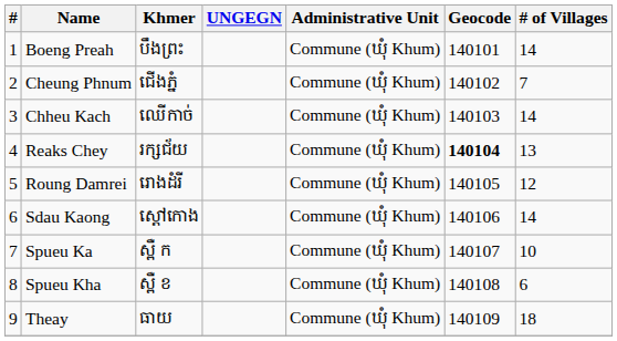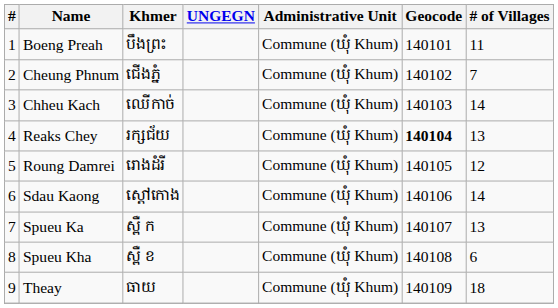 <table class="wikitable sortable">
 <tr>
 <th>#</th>
 <th>Name</th>
 <th>Khmer</th>
 <th><a href='#'>UNGEGN</a></th>
 <th>Administrative Unit</th>
 <th>Geocode</th>
 <th># of Villages</th>
 </tr>
 <tr>
 <td>1</td>
 <td>Boeng Preah</td>
 <td>បឹងព្រះ</td>
 <td></td>
 <td>Commune (ឃុំ Khum)</td>
 <td>140101</td>
-<td>14</td>
+<td>11</td>
 </tr>
 <tr>
 <td>2</td>
 <td>Cheung Phnum</td>
 <td>ជើងភ្នំ</td>
 <td></td>
 <td>Commune (ឃុំ Khum)</td>
 <td>140102</td>
 <td>7</td>
 </tr>
 <tr>
 <td>3</td>
 <td>Chheu Kach</td>
 <td>ឈើកាច់</td>
 <td></td>
 <td>Commune (ឃុំ Khum)</td>
 <td>140103</td>
 <td>14</td>
 </tr>
 <tr>
 <td>4</td>
 <td>Reaks Chey</td>
 <td>រក្សជ័យ</td>
 <td></td>
 <td>Commune (ឃុំ Khum)</td>
 <td><strong>140104</strong></td>
 <td>13</td>
 </tr>
 <tr>
 <td>5</td>
 <td>Roung Damrei</td>
 <td>រោងដំរី</td>
 <td></td>
 <td>Commune (ឃុំ Khum)</td>
 <td>140105</td>
 <td>12</td>
 </tr>
 <tr>
 <td>6</td>
 <td>Sdau Kaong</td>
 <td>ស្ដៅកោង</td>
 <td></td>
 <td>Commune (ឃុំ Khum)</td>
 <td>140106</td>
 <td>14</td>
 </tr>
 <tr>
 <td>7</td>
 <td>Spueu Ka</td>
 <td>ស្ពឺ  ក</td>
 <td></td>
 <td>Commune (ឃុំ Khum)</td>
 <td>140107</td>
-<td>10</td>
+<td>13</td>
 </tr>
 <tr>
 <td>8</td>
 <td>Spueu Kha</td>
 <td>ស្ពឺ  ខ</td>
 <td></td>
 <td>Commune (ឃុំ Khum)</td>
 <td>140108</td>
 <td>6</td>
 </tr>
 <tr>
 <td>9</td>
 <td>Theay</td>
 <td>ធាយ</td>
 <td></td>
 <td>Commune (ឃុំ Khum)</td>
 <td>140109</td>
 <td>18</td>
 </tr>
 <tr>
 </tr>
 </table>
